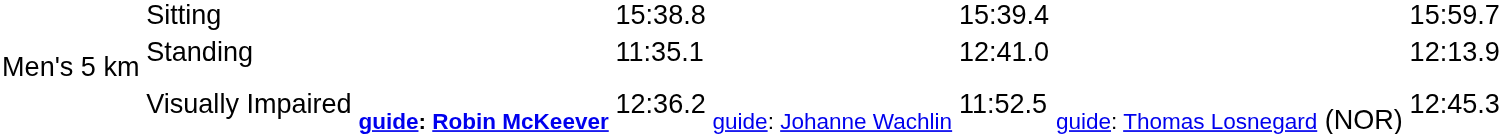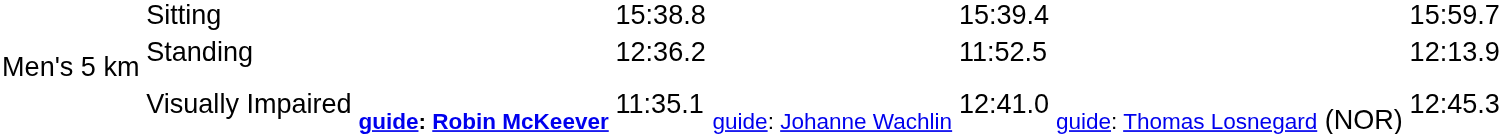 <table>
 <tr>
 <td rowspan="3">Men's 5 km</td>
 <td>Sitting</td>
 <td></td>
 <td>15:38.8</td>
 <td></td>
 <td>15:39.4</td>
 <td></td>
 <td>15:59.7</td>
 </tr>
 <tr>
 <td>Standing</td>
 <td></td>
-<td>11:35.1</td>
+<td>12:36.2</td>
 <td></td>
-<td>12:41.0</td>
+<td>11:52.5</td>
 <td></td>
 <td>12:13.9</td>
 </tr>
 <tr>
 <td>Visually Impaired</td>
 <td><strong><br><small><a href='#'>guide</a>: <a href='#'>Robin McKeever</a></small></strong></td>
-<td>12:36.2</td>
+<td>11:35.1</td>
 <td><br><small><a href='#'>guide</a>: <a href='#'>Johanne Wachlin</a></small></td>
-<td>11:52.5</td>
+<td>12:41.0</td>
 <td><br><small><a href='#'>guide</a>: <a href='#'>Thomas Losnegard</a></small> (NOR)</td>
 <td>12:45.3</td>
 </tr>
 </table>
